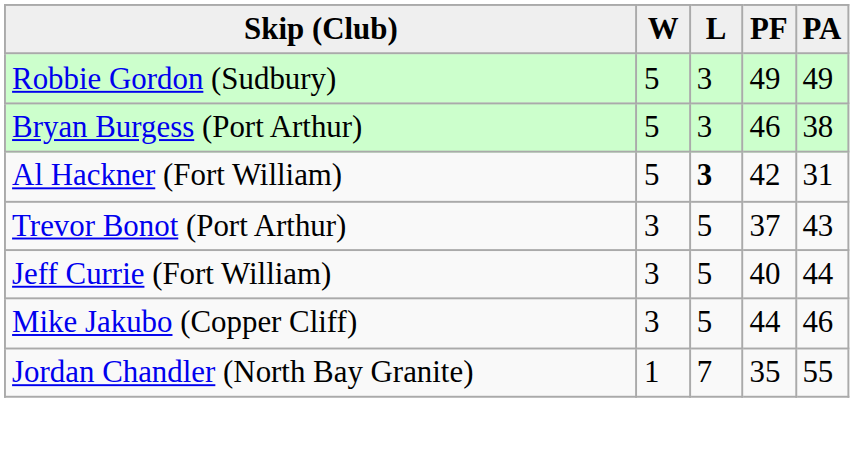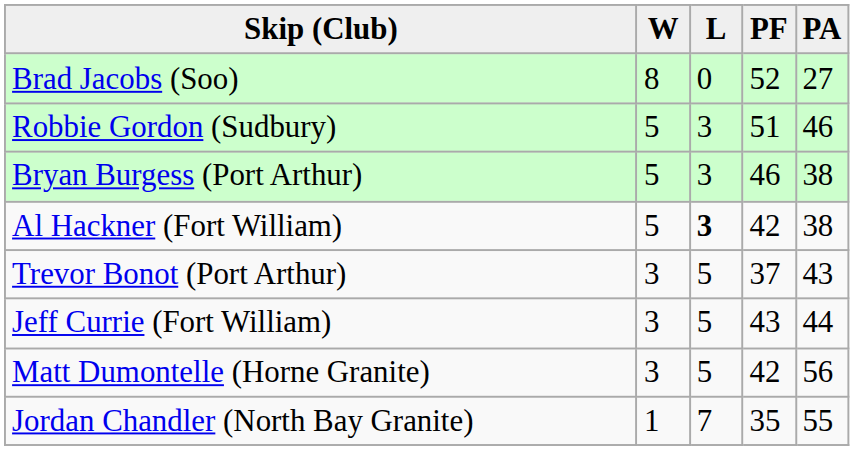 <table class="wikitable">
 <tr>
 <th style="background:#efefef; width:320px;">Skip (Club)</th>
 <th style="background:#efefef; width:20px;">W</th>
 <th style="background:#efefef; width:20px;">L</th>
 <th style="background:#efefef; width:20px;">PF</th>
 <th style="background:#efefef; width:20px;">PA</th>
 </tr>
 <tr style="background:#cfc;">
+<td><a href='#'>Brad Jacobs</a> (Soo)</td>
+<td>8</td>
+<td>0</td>
+<td>52</td>
+<td>27</td>
+</tr>
+<tr style="background:#cfc;">
 <td><a href='#'>Robbie Gordon</a> (Sudbury)</td>
 <td>5</td>
 <td>3</td>
-<td>49</td>
-<td>49</td>
+<td>51</td>
+<td>46</td>
 </tr>
 <tr style="background:#cfc;">
 <td><a href='#'>Bryan Burgess</a> (Port Arthur)</td>
 <td>5</td>
 <td>3</td>
 <td>46</td>
 <td>38</td>
 </tr>
 <tr>
 <td><a href='#'>Al Hackner</a> (Fort William)</td>
 <td>5</td>
 <td><strong>3</strong></td>
 <td>42</td>
-<td>31</td>
+<td>38</td>
 </tr>
 <tr>
 <td><a href='#'>Trevor Bonot</a> (Port Arthur)</td>
 <td>3</td>
 <td>5</td>
 <td>37</td>
 <td>43</td>
 </tr>
 <tr>
 <td><a href='#'>Jeff Currie</a> (Fort William)</td>
 <td>3</td>
 <td>5</td>
-<td>40</td>
+<td>43</td>
 <td>44</td>
 </tr>
 <tr>
-<td><a href='#'>Mike Jakubo</a> (Copper Cliff)</td>
+<td><a href='#'>Matt Dumontelle</a> (Horne Granite)</td>
 <td>3</td>
 <td>5</td>
-<td>44</td>
-<td>46</td>
+<td>42</td>
+<td>56</td>
 </tr>
 <tr>
 <td><a href='#'>Jordan Chandler</a> (North Bay Granite)</td>
 <td>1</td>
 <td>7</td>
 <td>35</td>
 <td>55</td>
 </tr>
 </table>
